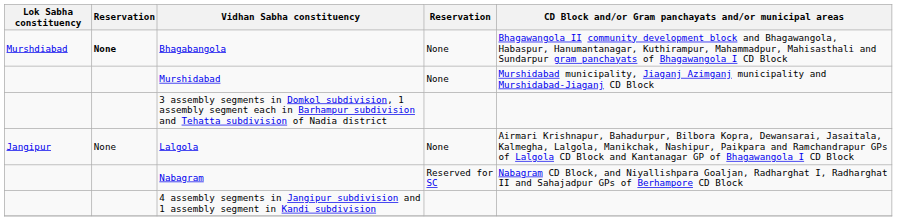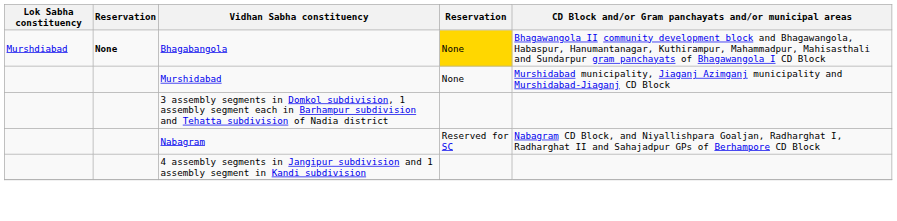 <table class="wikitable sortable">
 <tr>
 <th>Lok Sabha constituency</th>
 <th>Reservation</th>
 <th>Vidhan Sabha constituency</th>
 <th>Reservation</th>
 <th>CD Block and/or Gram panchayats and/or municipal areas</th>
 </tr>
 <tr>
 <td><a href='#'>Murshdiabad</a></td>
 <td><strong>None</strong></td>
 <td><a href='#'>Bhagabangola</a></td>
-<td>None</td>
+<td style="background: gold;">None</td>
 <td><a href='#'>Bhagawangola II</a>  <a href='#'>community development block</a> and Bhagawangola, Habaspur, Hanumantanagar, Kuthirampur, Mahammadpur, Mahisasthali and Sundarpur <a href='#'>gram panchayats</a> of <a href='#'>Bhagawangola I</a> CD Block</td>
 </tr>
 <tr>
 <td></td>
 <td></td>
 <td><a href='#'>Murshidabad</a></td>
 <td>None</td>
 <td><a href='#'>Murshidabad</a> municipality, <a href='#'>Jiaganj Azimganj</a> municipality and <a href='#'>Murshidabad-Jiaganj</a> CD Block</td>
 </tr>
 <tr>
 <td></td>
 <td></td>
 <td>3 assembly segments in <a href='#'>Domkol subdivision</a>, 1 assembly segment each in <a href='#'>Barhampur subdivision</a> and <a href='#'>Tehatta subdivision</a> of Nadia district</td>
 <td></td>
 <td></td>
-</tr>
-<tr>
-<td><a href='#'>Jangipur</a></td>
-<td>None</td>
-<td><a href='#'>Lalgola</a></td>
-<td>None</td>
-<td>Airmari Krishnapur, Bahadurpur, Bilbora Kopra, Dewansarai, Jasaitala, Kalmegha, Lalgola, Manikchak, Nashipur, Paikpara and Ramchandrapur GPs of <a href='#'>Lalgola</a> CD Block and  Kantanagar GP of <a href='#'>Bhagawangola I</a> CD Block</td>
 </tr>
 <tr>
 <td></td>
 <td></td>
 <td><a href='#'>Nabagram</a></td>
 <td>Reserved for <a href='#'>SC</a></td>
 <td><a href='#'>Nabagram</a> CD Block, and Niyallishpara Goaljan, Radharghat I, Radharghat II and Sahajadpur GPs of <a href='#'>Berhampore</a> CD Block</td>
 </tr>
 <tr>
 <td></td>
 <td></td>
 <td>4 assembly segments in <a href='#'>Jangipur subdivision</a> and 1 assembly segment in <a href='#'>Kandi subdivision</a></td>
 <td></td>
 <td></td>
 </tr>
 <tr>
 </tr>
 </table>
